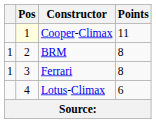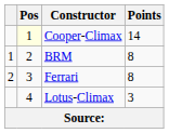 <table class="wikitable" style="font-size: 95%;">
 <tr>
 <th></th>
 <th>Pos</th>
 <th>Constructor</th>
 <th>Points</th>
 </tr>
 <tr>
 <td align="left"></td>
 <td align="center" style="background: lightyellow;">1</td>
 <td> <a href='#'>Cooper</a>-<a href='#'>Climax</a></td>
-<td align=left>11</td>
+<td align=left>14</td>
 </tr>
 <tr>
 <td align="left"> 1</td>
 <td align="center">2</td>
 <td> <a href='#'>BRM</a></td>
 <td align=left>8</td>
 </tr>
 <tr>
-<td align="left"> 1</td>
+<td align="left"> 2</td>
 <td align="center">3</td>
 <td> <a href='#'>Ferrari</a></td>
 <td align=left>8</td>
 </tr>
 <tr>
 <td align="left"></td>
 <td align="center">4</td>
 <td> <a href='#'>Lotus</a>-<a href='#'>Climax</a></td>
-<td align=left>6</td>
+<td align=left>3</td>
 </tr>
 <tr>
 <th colspan=4>Source: </th>
 </tr>
 </table>
